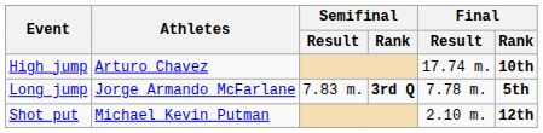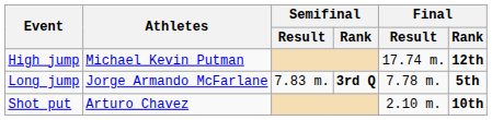 <table class="wikitable" border="1" style="font-size:90%">
 <tr>
 <th rowspan=2>Event</th>
 <th rowspan=2>Athletes</th>
 <th colspan=2>Semifinal</th>
 <th colspan=2>Final</th>
 </tr>
 <tr>
 <th>Result</th>
 <th>Rank</th>
 <th>Result</th>
 <th>Rank</th>
 </tr>
 <tr>
 <td><a href='#'>High jump</a></td>
-<td><a href='#'>Arturo Chavez</a></td>
+<td><a href='#'>Michael Kevin Putman</a></td>
 <td align=center colspan=2 bgcolor=wheat></td>
 <td align=center>17.74 m.</td>
-<td align=center><strong>10th</strong></td>
+<td align=center><strong>12th</strong></td>
 </tr>
 <tr>
 <td><a href='#'>Long jump</a></td>
 <td><a href='#'>Jorge Armando McFarlane</a></td>
 <td align=center>7.83 m.</td>
 <td align=center><strong>3rd Q</strong></td>
 <td align=center>7.78 m.</td>
 <td align=center><strong>5th</strong></td>
 </tr>
 <tr>
 <td><a href='#'>Shot put</a></td>
-<td><a href='#'>Michael Kevin Putman</a></td>
+<td><a href='#'>Arturo Chavez</a></td>
 <td colspan=2 bgcolor=wheat></td>
 <td align=center>2.10 m.</td>
-<td align=center><strong>12th</strong></td>
+<td align=center><strong>10th</strong></td>
 </tr>
 </table>
